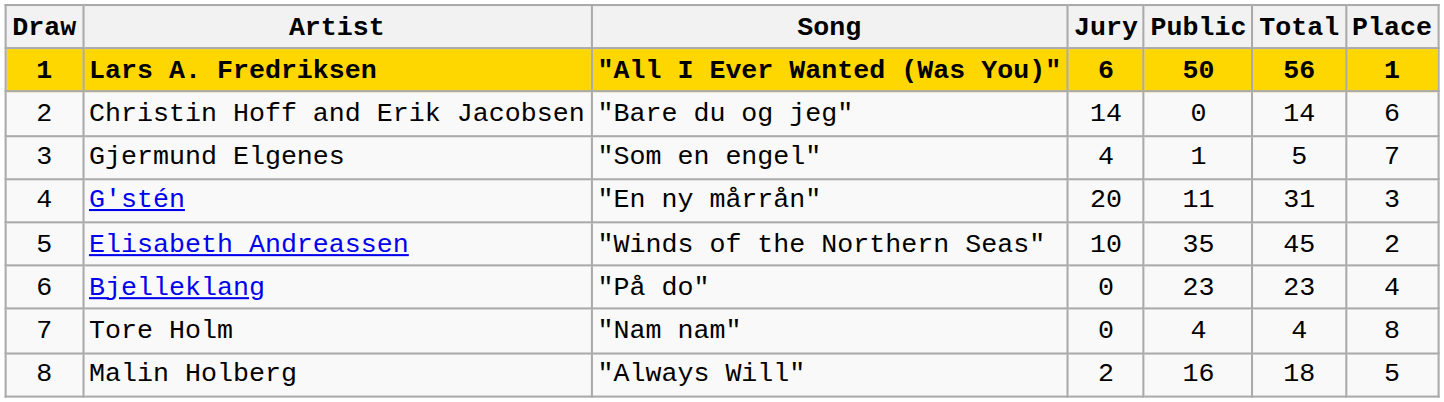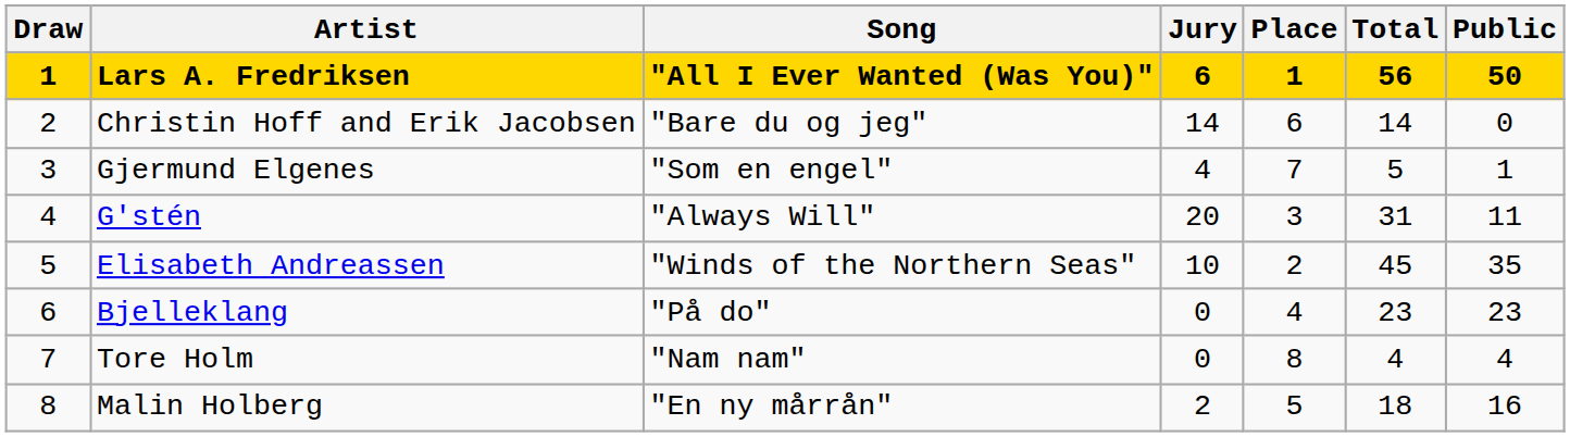 <table class="sortable wikitable" style="margin: 1em auto 1em auto; text-align:center">
 <tr>
 <th>Draw</th>
 <th>Artist</th>
 <th>Song</th>
 <th>Jury</th>
+<th>Place</th>
+<th>Total</th>
 <th>Public</th>
-<th>Total</th>
-<th>Place</th>
 </tr>
 <tr style="font-weight:bold; background:gold;">
 <td>1</td>
 <td align="left">Lars A. Fredriksen</td>
 <td align="left">"All I Ever Wanted (Was You)"</td>
 <td>6</td>
+<td>1</td>
+<td>56</td>
 <td>50</td>
-<td>56</td>
-<td>1</td>
 </tr>
 <tr>
 <td>2</td>
 <td align="left">Christin Hoff and Erik Jacobsen</td>
 <td align="left">"Bare du og jeg"</td>
 <td>14</td>
+<td>6</td>
+<td>14</td>
 <td>0</td>
-<td>14</td>
-<td>6</td>
 </tr>
 <tr>
 <td>3</td>
 <td align="left">Gjermund Elgenes</td>
 <td align="left">"Som en engel"</td>
 <td>4</td>
+<td>7</td>
+<td>5</td>
 <td>1</td>
-<td>5</td>
-<td>7</td>
 </tr>
 <tr>
 <td>4</td>
 <td align="left"><a href='#'>G'stén</a></td>
-<td align="left">"En ny mårrån"</td>
+<td align="left">"Always Will"</td>
 <td>20</td>
+<td>3</td>
+<td>31</td>
 <td>11</td>
-<td>31</td>
-<td>3</td>
 </tr>
 <tr>
 <td>5</td>
 <td align="left"><a href='#'>Elisabeth Andreassen</a></td>
 <td align="left">"Winds of the Northern Seas"</td>
 <td>10</td>
+<td>2</td>
+<td>45</td>
 <td>35</td>
-<td>45</td>
-<td>2</td>
 </tr>
 <tr>
 <td>6</td>
 <td align="left"><a href='#'>Bjelleklang</a></td>
 <td align="left">"På do"</td>
 <td>0</td>
+<td>4</td>
 <td>23</td>
 <td>23</td>
-<td>4</td>
 </tr>
 <tr>
 <td>7</td>
 <td align="left">Tore Holm</td>
 <td align="left">"Nam nam"</td>
 <td>0</td>
+<td>8</td>
 <td>4</td>
 <td>4</td>
-<td>8</td>
 </tr>
 <tr>
 <td>8</td>
 <td align="left">Malin Holberg</td>
-<td align="left">"Always Will"</td>
+<td align="left">"En ny mårrån"</td>
 <td>2</td>
+<td>5</td>
+<td>18</td>
 <td>16</td>
-<td>18</td>
-<td>5</td>
 </tr>
 </table>
